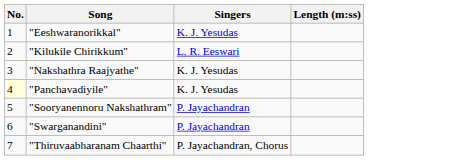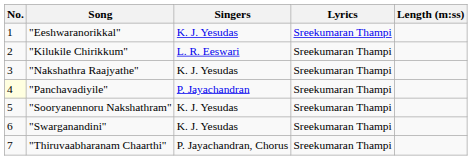 <table class="wikitable" style="font-size:95%;">
 <tr>
 <th>No.</th>
 <th>Song</th>
 <th>Singers</th>
+<th>Lyrics</th>
 <th>Length (m:ss)</th>
 </tr>
 <tr>
 <td>1</td>
 <td>"Eeshwaranorikkal"</td>
 <td><a href='#'>K. J. Yesudas</a></td>
+<td><a href='#'>Sreekumaran Thampi</a></td>
 <td></td>
 </tr>
 <tr>
 <td>2</td>
 <td>"Kilukile Chirikkum"</td>
 <td><a href='#'>L. R. Eeswari</a></td>
+<td>Sreekumaran Thampi</td>
 <td></td>
 </tr>
 <tr>
 <td>3</td>
 <td>"Nakshathra Raajyathe"</td>
 <td>K. J. Yesudas</td>
+<td>Sreekumaran Thampi</td>
 <td></td>
 </tr>
 <tr>
 <td style="background: lightyellow;">4</td>
 <td>"Panchavadiyile"</td>
-<td>K. J. Yesudas</td>
+<td><a href='#'>P. Jayachandran</a></td>
+<td>Sreekumaran Thampi</td>
 <td></td>
 </tr>
 <tr>
 <td>5</td>
 <td>"Sooryanennoru Nakshathram"</td>
-<td><a href='#'>P. Jayachandran</a></td>
+<td>K. J. Yesudas</td>
+<td>Sreekumaran Thampi</td>
 <td></td>
 </tr>
 <tr>
 <td>6</td>
 <td>"Swarganandini"</td>
-<td><a href='#'>P. Jayachandran</a></td>
+<td>K. J. Yesudas</td>
+<td>Sreekumaran Thampi</td>
 <td></td>
 </tr>
 <tr>
 <td>7</td>
 <td>"Thiruvaabharanam Chaarthi"</td>
 <td>P. Jayachandran, Chorus</td>
+<td>Sreekumaran Thampi</td>
 <td></td>
 </tr>
 </table>
